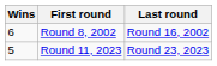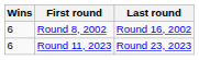 <table class="wikitable">
 <tr>
 <th>Wins</th>
 <th>First round</th>
 <th>Last round</th>
 </tr>
 <tr>
 <td>6</td>
 <td><a href='#'>Round 8, 2002</a></td>
 <td><a href='#'>Round 16, 2002</a></td>
 </tr>
 <tr>
-<td>5</td>
+<td>6</td>
 <td><a href='#'>Round 11, 2023</a></td>
 <td><a href='#'>Round 23, 2023</a></td>
 </tr>
 </table>
